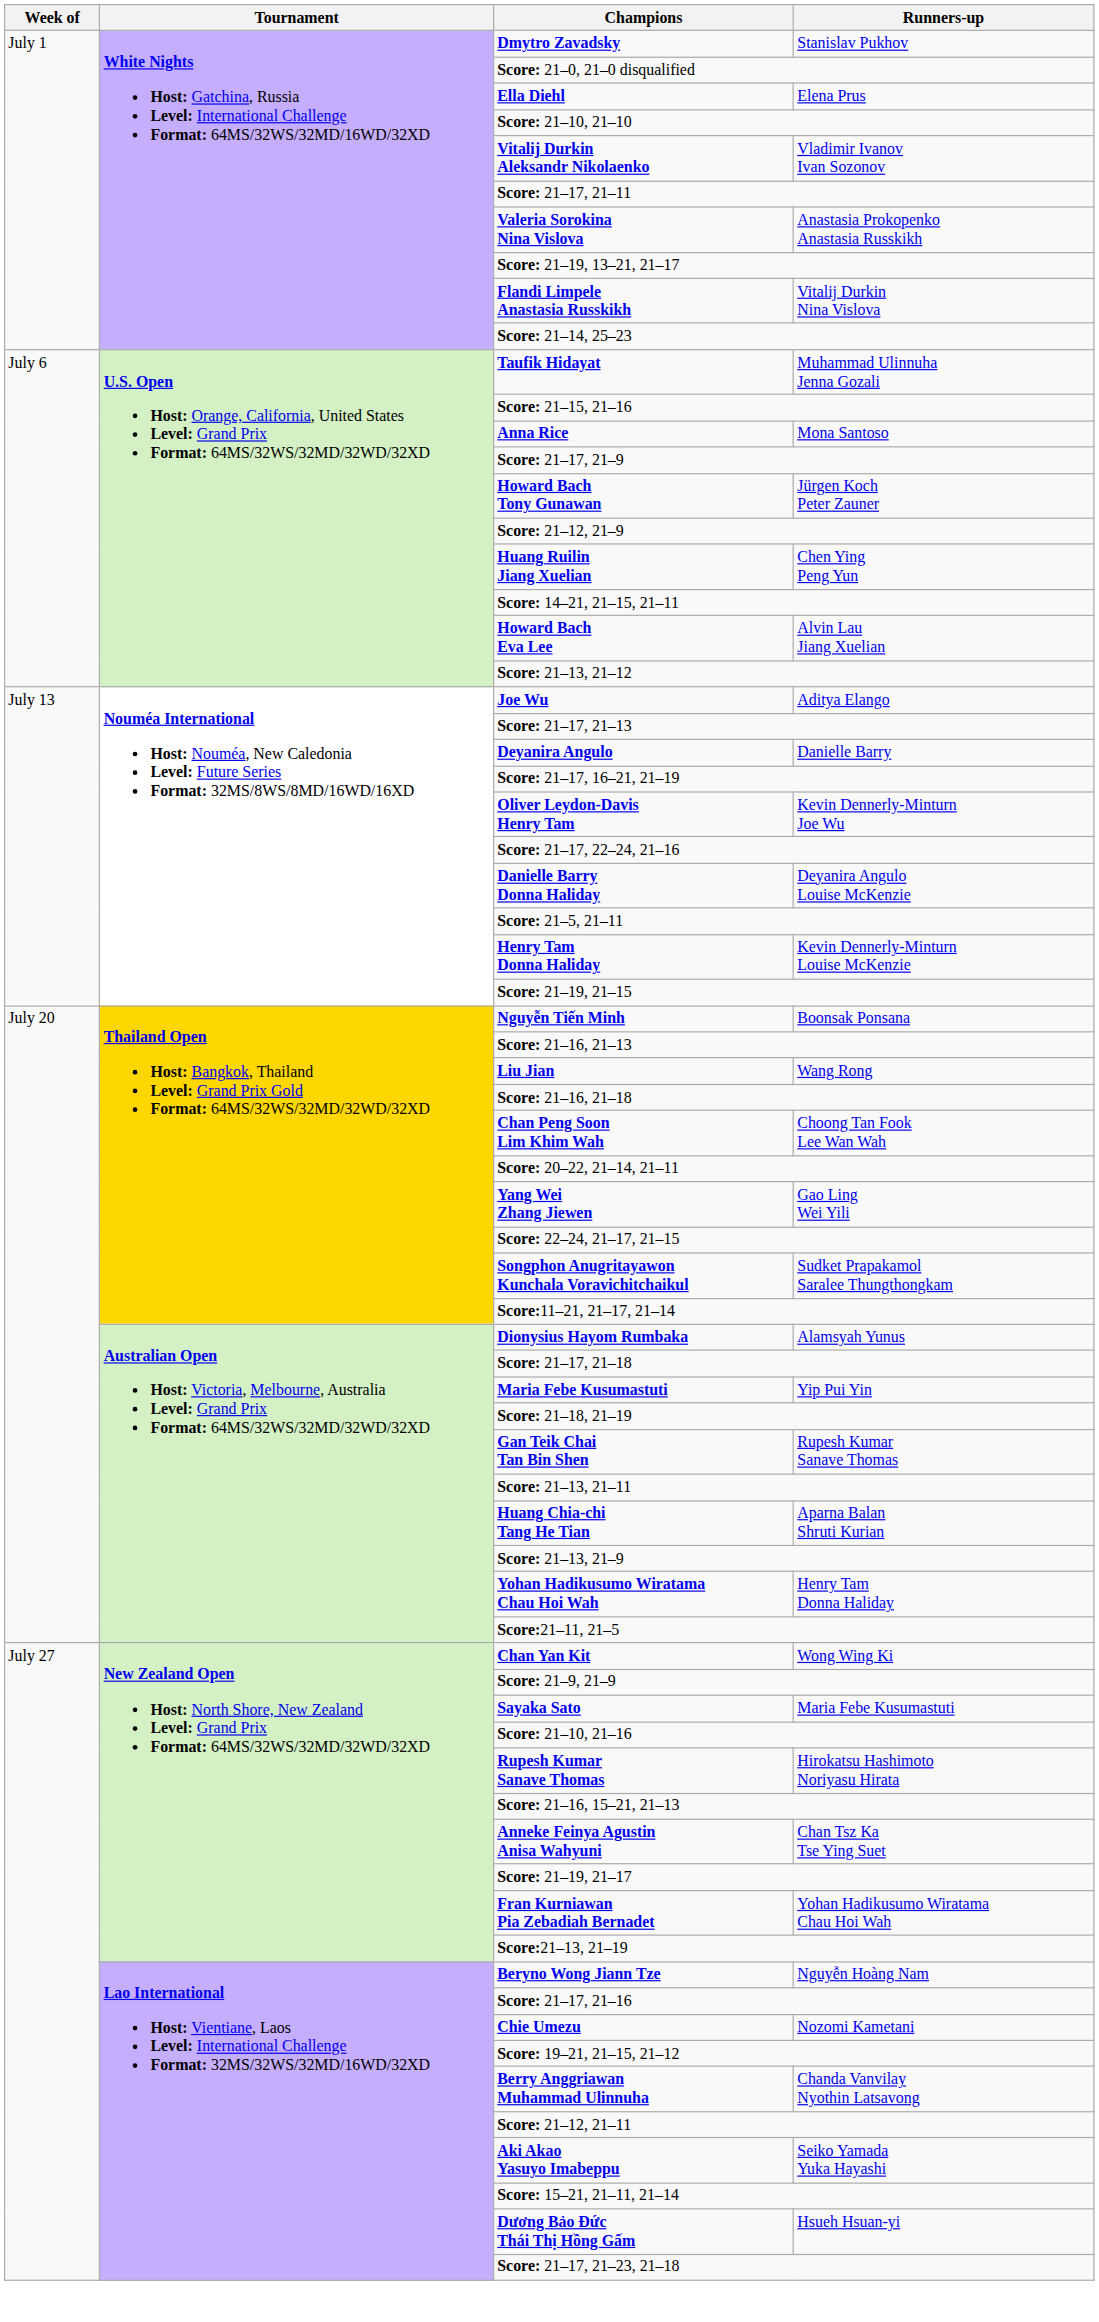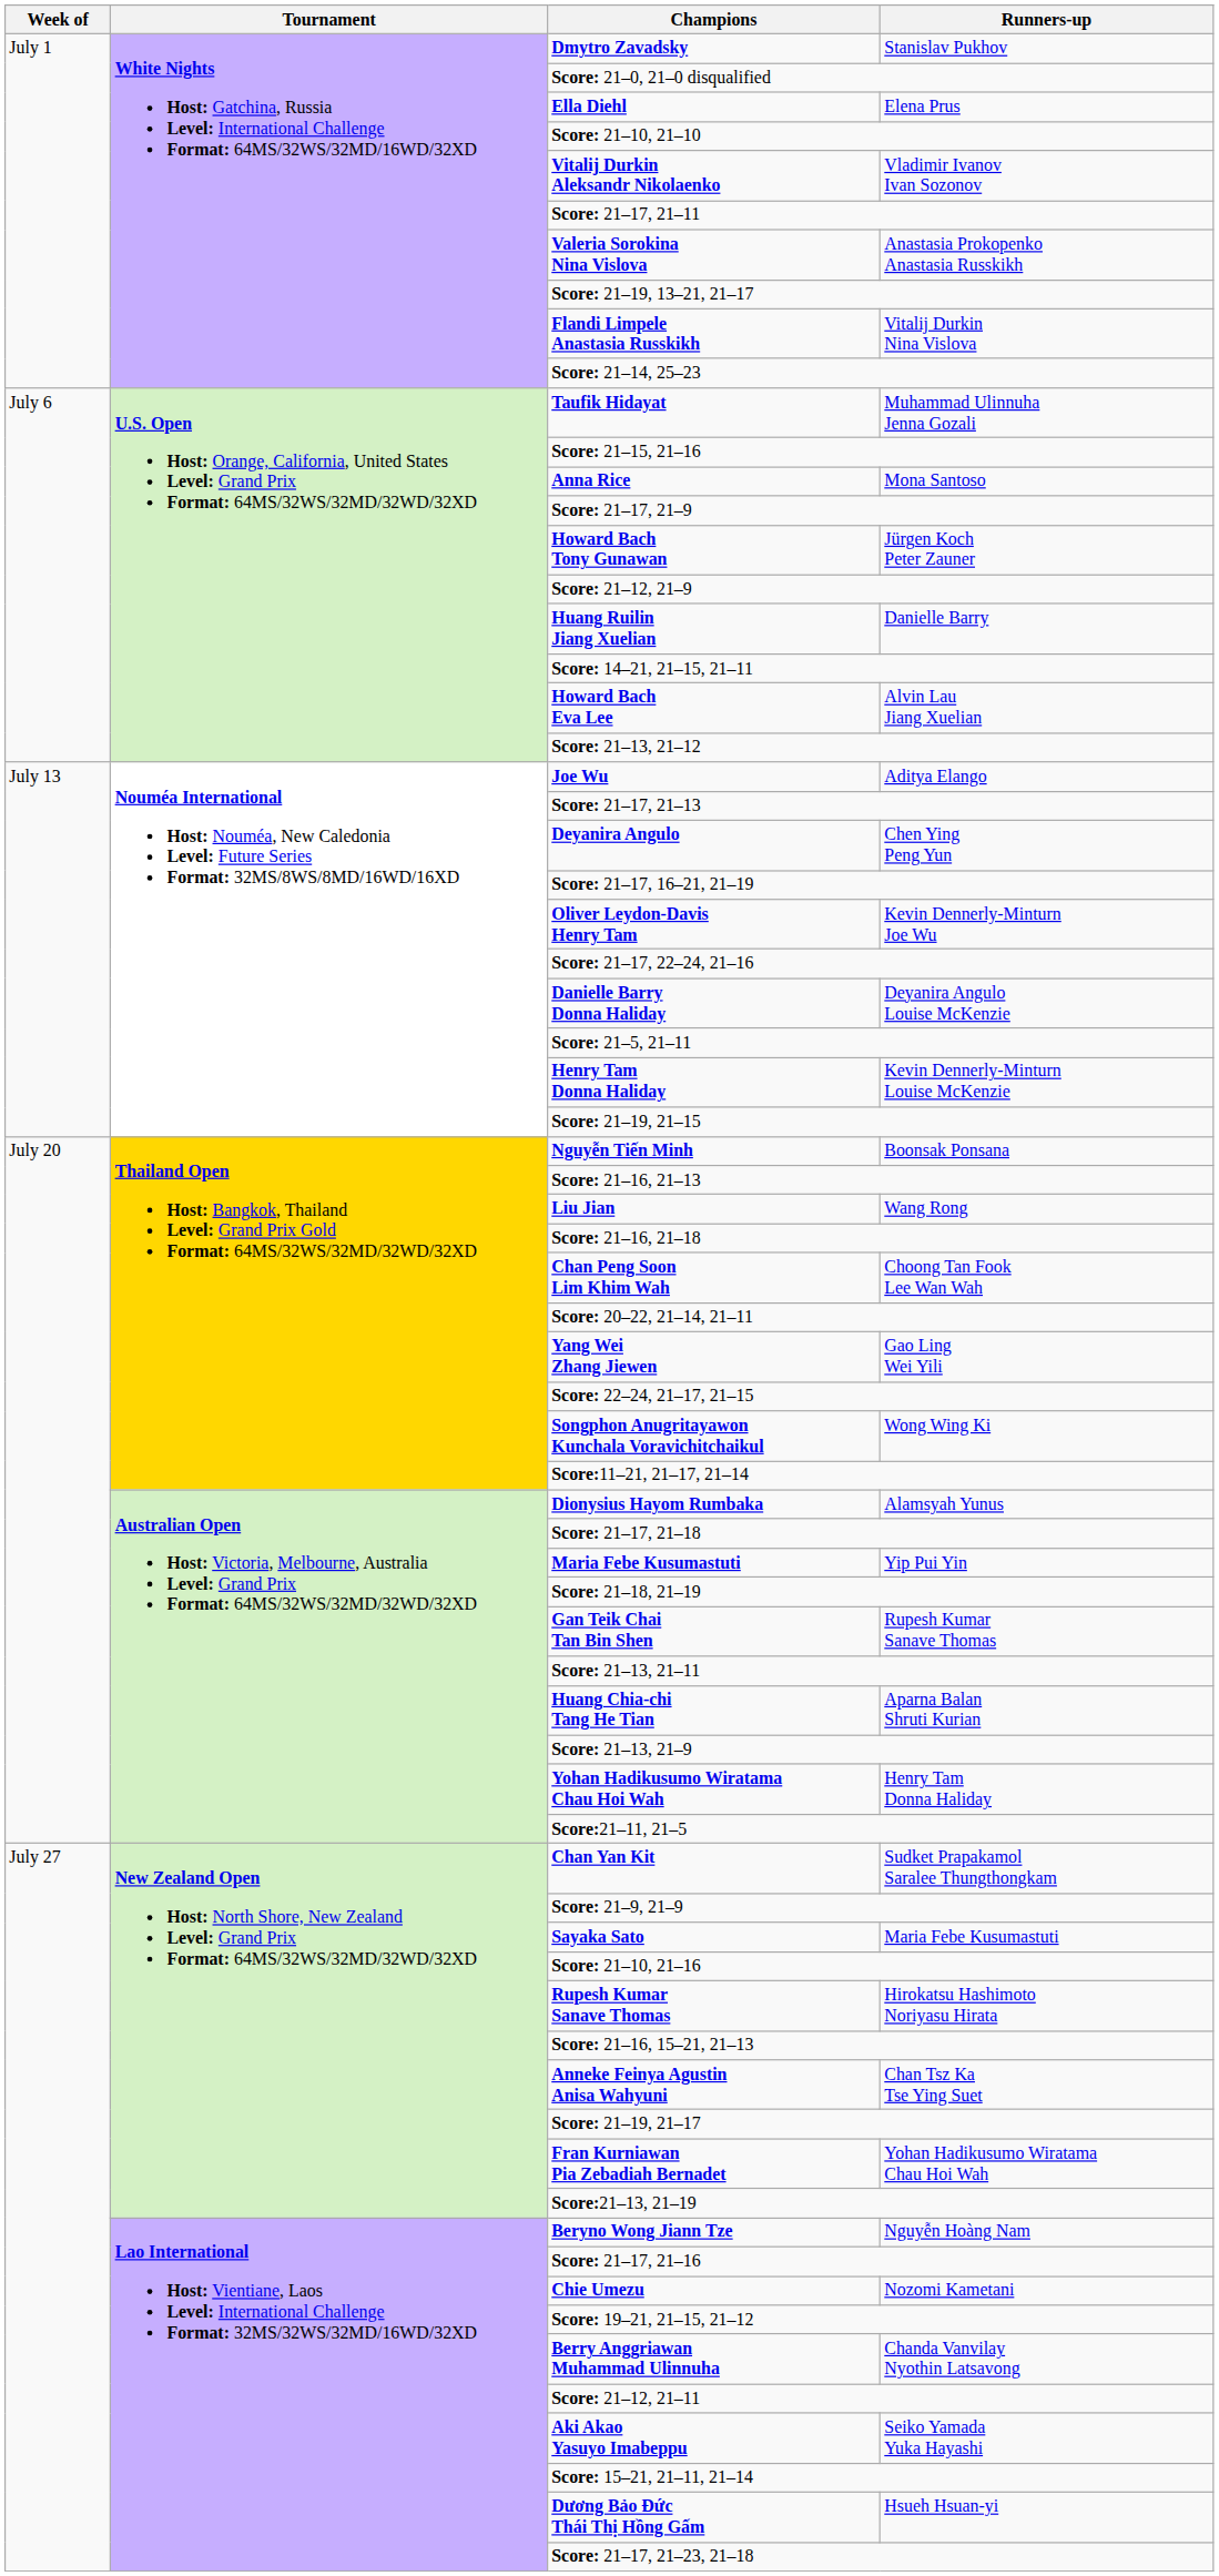 <table class=wikitable style=font-size:85%>
 <tr>
 <th width=75>Week of</th>
 <th width=330>Tournament</th>
 <th width=250>Champions</th>
 <th width=250>Runners-up</th>
 </tr>
 <tr valign=top>
 <td rowspan=10>July 1</td>
 <td style="background:#C6AEFF;" rowspan="10"><br><strong><a href='#'>White Nights</a></strong><ul><li><strong>Host:</strong> <a href='#'>Gatchina</a>, Russia</li><li><strong>Level:</strong> <a href='#'>International Challenge</a></li><li><strong>Format:</strong> 64MS/32WS/32MD/16WD/32XD</li></ul></td>
 <td><strong> <a href='#'>Dmytro Zavadsky</a></strong></td>
 <td> <a href='#'>Stanislav Pukhov</a></td>
 </tr>
 <tr>
 <td colspan=2><strong>Score:</strong> 21–0, 21–0 disqualified</td>
 </tr>
 <tr valign=top>
 <td><strong> <a href='#'>Ella Diehl</a></strong></td>
 <td> <a href='#'>Elena Prus</a></td>
 </tr>
 <tr>
 <td colspan=2><strong>Score:</strong> 21–10, 21–10</td>
 </tr>
 <tr valign=top>
 <td><strong> <a href='#'>Vitalij Durkin</a><br> <a href='#'>Aleksandr Nikolaenko</a></strong></td>
 <td> <a href='#'>Vladimir Ivanov</a><br> <a href='#'>Ivan Sozonov</a></td>
 </tr>
 <tr>
 <td colspan=2><strong>Score:</strong> 21–17, 21–11</td>
 </tr>
 <tr valign=top>
 <td><strong> <a href='#'>Valeria Sorokina</a><br> <a href='#'>Nina Vislova</a></strong></td>
 <td> <a href='#'>Anastasia Prokopenko</a><br> <a href='#'>Anastasia Russkikh</a></td>
 </tr>
 <tr>
 <td colspan=2><strong>Score:</strong> 21–19, 13–21, 21–17</td>
 </tr>
 <tr valign=top>
 <td><strong> <a href='#'>Flandi Limpele</a><br> <a href='#'>Anastasia Russkikh</a></strong></td>
 <td> <a href='#'>Vitalij Durkin</a><br> <a href='#'>Nina Vislova</a></td>
 </tr>
 <tr>
 <td colspan=2><strong>Score:</strong> 21–14, 25–23</td>
 </tr>
 <tr valign=top>
 <td rowspan=10>July 6</td>
 <td style="background:#D4F1C5;" rowspan="10"><br><strong><a href='#'>U.S. Open</a></strong><ul><li><strong>Host:</strong> <a href='#'>Orange, California</a>, United States</li><li><strong>Level:</strong> <a href='#'>Grand Prix</a></li><li><strong>Format:</strong> 64MS/32WS/32MD/32WD/32XD</li></ul></td>
 <td><strong> <a href='#'>Taufik Hidayat</a></strong></td>
 <td> <a href='#'>Muhammad Ulinnuha</a><br> <a href='#'>Jenna Gozali</a></td>
 </tr>
 <tr>
 <td colspan=2><strong>Score:</strong> 21–15, 21–16</td>
 </tr>
 <tr valign=top>
 <td><strong> <a href='#'>Anna Rice</a></strong></td>
 <td> <a href='#'>Mona Santoso</a></td>
 </tr>
 <tr>
 <td colspan=2><strong>Score:</strong> 21–17, 21–9</td>
 </tr>
 <tr valign=top>
 <td><strong> <a href='#'>Howard Bach</a><br> <a href='#'>Tony Gunawan</a></strong></td>
 <td> <a href='#'>Jürgen Koch</a><br> <a href='#'>Peter Zauner</a></td>
 </tr>
 <tr>
 <td colspan=2><strong>Score:</strong> 21–12, 21–9</td>
 </tr>
 <tr valign=top>
 <td><strong> <a href='#'>Huang Ruilin</a><br> <a href='#'>Jiang Xuelian</a></strong></td>
-<td> <a href='#'>Chen Ying</a><br> <a href='#'>Peng Yun</a></td>
+<td> <a href='#'>Danielle Barry</a></td>
 </tr>
 <tr>
 <td colspan=2><strong>Score:</strong> 14–21, 21–15, 21–11</td>
 </tr>
 <tr valign=top>
 <td><strong> <a href='#'>Howard Bach</a><br> <a href='#'>Eva Lee</a></strong></td>
 <td> <a href='#'>Alvin Lau</a><br> <a href='#'>Jiang Xuelian</a></td>
 </tr>
 <tr>
 <td colspan=2><strong>Score:</strong> 21–13, 21–12</td>
 </tr>
 <tr valign=top>
 <td rowspan=10>July 13</td>
 <td style="background:#ffffff;" rowspan="10"><br><strong><a href='#'>Nouméa International</a></strong><ul><li><strong>Host:</strong> <a href='#'>Nouméa</a>, New Caledonia</li><li><strong>Level:</strong> <a href='#'>Future Series</a></li><li><strong>Format:</strong> 32MS/8WS/8MD/16WD/16XD</li></ul></td>
 <td><strong> <a href='#'>Joe Wu</a></strong></td>
 <td> <a href='#'>Aditya Elango</a></td>
 </tr>
 <tr>
 <td colspan=2><strong>Score:</strong> 21–17, 21–13</td>
 </tr>
 <tr valign=top>
 <td><strong> <a href='#'>Deyanira Angulo</a></strong></td>
-<td> <a href='#'>Danielle Barry</a></td>
+<td> <a href='#'>Chen Ying</a><br> <a href='#'>Peng Yun</a></td>
 </tr>
 <tr>
 <td colspan=2><strong>Score:</strong> 21–17, 16–21, 21–19</td>
 </tr>
 <tr valign=top>
 <td><strong> <a href='#'>Oliver Leydon-Davis</a><br> <a href='#'>Henry Tam</a></strong></td>
 <td> <a href='#'>Kevin Dennerly-Minturn</a><br> <a href='#'>Joe Wu</a></td>
 </tr>
 <tr>
 <td colspan=2><strong>Score:</strong> 21–17, 22–24, 21–16</td>
 </tr>
 <tr valign=top>
 <td><strong> <a href='#'>Danielle Barry</a><br> <a href='#'>Donna Haliday</a></strong></td>
 <td> <a href='#'>Deyanira Angulo</a><br> <a href='#'>Louise McKenzie</a></td>
 </tr>
 <tr>
 <td colspan=2><strong>Score:</strong> 21–5, 21–11</td>
 </tr>
 <tr valign=top>
 <td><strong> <a href='#'>Henry Tam</a><br> <a href='#'>Donna Haliday</a></strong></td>
 <td> <a href='#'>Kevin Dennerly-Minturn</a><br> <a href='#'>Louise McKenzie</a></td>
 </tr>
 <tr>
 <td colspan=2><strong>Score:</strong> 21–19, 21–15</td>
 </tr>
 <tr valign=top>
 <td rowspan=20>July 20</td>
 <td style="background:#FFD700;" rowspan="10"><br><strong><a href='#'>Thailand Open</a></strong><ul><li><strong>Host:</strong> <a href='#'>Bangkok</a>, Thailand</li><li><strong>Level:</strong> <a href='#'>Grand Prix Gold</a></li><li><strong>Format:</strong> 64MS/32WS/32MD/32WD/32XD</li></ul></td>
 <td><strong> <a href='#'>Nguyễn Tiến Minh</a></strong></td>
 <td> <a href='#'>Boonsak Ponsana</a></td>
 </tr>
 <tr>
 <td colspan=2><strong>Score:</strong> 21–16, 21–13</td>
 </tr>
 <tr valign=top>
 <td><strong> <a href='#'>Liu Jian</a></strong></td>
 <td> <a href='#'>Wang Rong</a></td>
 </tr>
 <tr>
 <td colspan=2><strong>Score:</strong> 21–16, 21–18</td>
 </tr>
 <tr valign=top>
 <td><strong> <a href='#'>Chan Peng Soon</a><br> <a href='#'>Lim Khim Wah</a></strong></td>
 <td> <a href='#'>Choong Tan Fook</a><br> <a href='#'>Lee Wan Wah</a></td>
 </tr>
 <tr>
 <td colspan=2><strong>Score:</strong> 20–22, 21–14, 21–11</td>
 </tr>
 <tr valign=top>
 <td><strong> <a href='#'>Yang Wei</a><br> <a href='#'>Zhang Jiewen</a></strong></td>
 <td> <a href='#'>Gao Ling</a><br> <a href='#'>Wei Yili</a></td>
 </tr>
 <tr>
 <td colspan=2><strong>Score:</strong> 22–24, 21–17, 21–15</td>
 </tr>
 <tr valign=top>
 <td><strong> <a href='#'>Songphon Anugritayawon</a><br> <a href='#'>Kunchala Voravichitchaikul</a></strong></td>
-<td> <a href='#'>Sudket Prapakamol</a><br> <a href='#'>Saralee Thungthongkam</a></td>
+<td> <a href='#'>Wong Wing Ki</a></td>
 </tr>
 <tr>
 <td colspan=2><strong>Score:</strong>11–21, 21–17, 21–14</td>
 </tr>
 <tr valign=top>
 <td style="background:#D4F1C5;" rowspan="10"><br><strong><a href='#'>Australian Open</a></strong><ul><li><strong>Host:</strong> <a href='#'>Victoria</a>, <a href='#'>Melbourne</a>, Australia</li><li><strong>Level:</strong> <a href='#'>Grand Prix</a></li><li><strong>Format:</strong> 64MS/32WS/32MD/32WD/32XD</li></ul></td>
 <td><strong> <a href='#'>Dionysius Hayom Rumbaka</a></strong></td>
 <td> <a href='#'>Alamsyah Yunus</a></td>
 </tr>
 <tr>
 <td colspan=2><strong>Score:</strong> 21–17, 21–18</td>
 </tr>
 <tr valign=top>
 <td><strong> <a href='#'>Maria Febe Kusumastuti</a></strong></td>
 <td> <a href='#'>Yip Pui Yin</a></td>
 </tr>
 <tr>
 <td colspan=2><strong>Score:</strong> 21–18, 21–19</td>
 </tr>
 <tr valign=top>
 <td><strong> <a href='#'>Gan Teik Chai</a><br> <a href='#'>Tan Bin Shen</a></strong></td>
 <td> <a href='#'>Rupesh Kumar</a><br> <a href='#'>Sanave Thomas</a></td>
 </tr>
 <tr>
 <td colspan=2><strong>Score:</strong> 21–13, 21–11</td>
 </tr>
 <tr valign=top>
 <td><strong> <a href='#'>Huang Chia-chi</a><br> <a href='#'>Tang He Tian</a></strong></td>
 <td> <a href='#'>Aparna Balan</a><br> <a href='#'>Shruti Kurian</a></td>
 </tr>
 <tr>
 <td colspan=2><strong>Score:</strong> 21–13, 21–9</td>
 </tr>
 <tr valign=top>
 <td><strong> <a href='#'>Yohan Hadikusumo Wiratama</a><br> <a href='#'>Chau Hoi Wah</a></strong></td>
 <td> <a href='#'>Henry Tam</a><br> <a href='#'>Donna Haliday</a></td>
 </tr>
 <tr>
 <td colspan=2><strong>Score:</strong>21–11, 21–5</td>
 </tr>
 <tr valign=top>
 <td rowspan=20>July 27</td>
 <td style="background:#D4F1C5;" rowspan="10"><br><strong><a href='#'>New Zealand Open</a></strong><ul><li><strong>Host:</strong> <a href='#'>North Shore, New Zealand</a></li><li><strong>Level:</strong> <a href='#'>Grand Prix</a></li><li><strong>Format:</strong> 64MS/32WS/32MD/32WD/32XD</li></ul></td>
 <td><strong> <a href='#'>Chan Yan Kit</a></strong></td>
-<td> <a href='#'>Wong Wing Ki</a></td>
+<td> <a href='#'>Sudket Prapakamol</a><br> <a href='#'>Saralee Thungthongkam</a></td>
 </tr>
 <tr>
 <td colspan=2><strong>Score:</strong> 21–9, 21–9</td>
 </tr>
 <tr valign=top>
 <td><strong> <a href='#'>Sayaka Sato</a></strong></td>
 <td> <a href='#'>Maria Febe Kusumastuti</a></td>
 </tr>
 <tr>
 <td colspan=2><strong>Score:</strong> 21–10, 21–16</td>
 </tr>
 <tr valign=top>
 <td><strong> <a href='#'>Rupesh Kumar</a><br> <a href='#'>Sanave Thomas</a></strong></td>
 <td> <a href='#'>Hirokatsu Hashimoto</a><br> <a href='#'>Noriyasu Hirata</a></td>
 </tr>
 <tr>
 <td colspan=2><strong>Score:</strong> 21–16, 15–21, 21–13</td>
 </tr>
 <tr valign=top>
 <td><strong> <a href='#'>Anneke Feinya Agustin</a><br> <a href='#'>Anisa Wahyuni</a></strong></td>
 <td> <a href='#'>Chan Tsz Ka</a><br> <a href='#'>Tse Ying Suet</a></td>
 </tr>
 <tr>
 <td colspan=2><strong>Score:</strong> 21–19, 21–17</td>
 </tr>
 <tr valign=top>
 <td><strong> <a href='#'>Fran Kurniawan</a><br> <a href='#'>Pia Zebadiah Bernadet</a></strong></td>
 <td> <a href='#'>Yohan Hadikusumo Wiratama</a><br> <a href='#'>Chau Hoi Wah</a></td>
 </tr>
 <tr>
 <td colspan=2><strong>Score:</strong>21–13, 21–19</td>
 </tr>
 <tr valign=top>
 <td style="background:#C6AEFF;" rowspan="10"><br><strong><a href='#'>Lao International</a></strong><ul><li><strong>Host:</strong> <a href='#'>Vientiane</a>, Laos</li><li><strong>Level:</strong> <a href='#'>International Challenge</a></li><li><strong>Format:</strong> 32MS/32WS/32MD/16WD/32XD</li></ul></td>
 <td><strong> <a href='#'>Beryno Wong Jiann Tze</a></strong></td>
 <td> <a href='#'>Nguyễn Hoàng Nam</a></td>
 </tr>
 <tr>
 <td colspan=2><strong>Score:</strong> 21–17, 21–16</td>
 </tr>
 <tr valign=top>
 <td><strong> <a href='#'>Chie Umezu</a></strong></td>
 <td> <a href='#'>Nozomi Kametani</a></td>
 </tr>
 <tr>
 <td colspan=2><strong>Score:</strong> 19–21, 21–15, 21–12</td>
 </tr>
 <tr valign=top>
 <td><strong> <a href='#'>Berry Anggriawan</a><br> <a href='#'>Muhammad Ulinnuha</a></strong></td>
 <td> <a href='#'>Chanda Vanvilay</a><br> <a href='#'>Nyothin Latsavong</a></td>
 </tr>
 <tr>
 <td colspan=2><strong>Score:</strong> 21–12, 21–11</td>
 </tr>
 <tr valign=top>
 <td><strong> <a href='#'>Aki Akao</a><br> <a href='#'>Yasuyo Imabeppu</a></strong></td>
 <td> <a href='#'>Seiko Yamada</a><br> <a href='#'>Yuka Hayashi</a></td>
 </tr>
 <tr>
 <td colspan=2><strong>Score:</strong> 15–21, 21–11, 21–14</td>
 </tr>
 <tr valign=top>
 <td><strong> <a href='#'>Dương Bảo Đức</a><br> <a href='#'>Thái Thị Hồng Gấm</a></strong></td>
 <td> <a href='#'>Hsueh Hsuan-yi</a></td>
 </tr>
 <tr>
 <td colspan=2><strong>Score:</strong> 21–17, 21–23, 21–18</td>
 </tr>
 </table>
